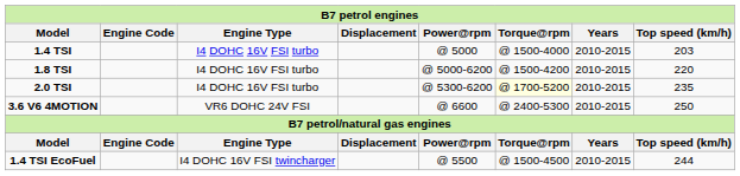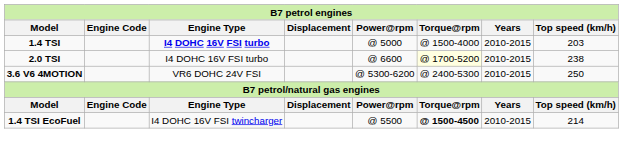 <table class="wikitable collapsible collapsed" cellpadding="0" style="text-align:center; font-size:90%;">
 <tr>
 <th colspan=8 style="width:400px; background:#cea;">B7 petrol engines</th>
 </tr>
 <tr style="background:#dcdcdc; text-align:center; vertical-align:middle;">
 <th>Model</th>
 <th>Engine Code</th>
 <th>Engine Type</th>
 <th>Displacement</th>
 <th>Power@rpm</th>
 <th>Torque@rpm</th>
 <th>Years</th>
 <th>Top speed (km/h)</th>
 </tr>
 <tr>
 <td><strong>1.4 TSI</strong></td>
 <td></td>
-<td><a href='#'>I4</a> <a href='#'>DOHC</a> <a href='#'>16V</a> <a href='#'>FSI</a> <a href='#'>turbo</a></td>
+<td><strong><a href='#'>I4</a> <a href='#'>DOHC</a> <a href='#'>16V</a> <a href='#'>FSI</a> <a href='#'>turbo</a></strong></td>
 <td></td>
 <td> @ 5000</td>
 <td> @ 1500-4000</td>
 <td>2010-2015</td>
 <td>203</td>
 </tr>
 <tr>
-<td><strong>1.8 TSI</strong></td>
-<td></td>
-<td>I4 DOHC 16V FSI turbo</td>
-<td></td>
-<td> @ 5000-6200</td>
-<td> @ 1500-4200</td>
-<td>2010-2015</td>
-<td>220</td>
-</tr>
-<tr>
 <td><strong>2.0 TSI</strong></td>
 <td></td>
 <td>I4 DOHC 16V FSI turbo</td>
 <td></td>
-<td> @ 5300-6200</td>
+<td> @ 6600</td>
 <td style="background: lightyellow;"> @ 1700-5200</td>
 <td>2010-2015</td>
-<td>235</td>
+<td>238</td>
 </tr>
 <tr>
 <td><strong>3.6 V6 4MOTION</strong></td>
 <td></td>
 <td>VR6 DOHC 24V FSI</td>
 <td></td>
-<td> @ 6600</td>
+<td> @ 5300-6200</td>
 <td> @ 2400-5300</td>
 <td>2010-2015</td>
 <td>250</td>
 </tr>
 <tr>
 <th colspan=8 style="background:#cea;">B7 petrol/natural gas engines</th>
 </tr>
 <tr style="text-align:center; vertical-align:middle;">
 <th>Model</th>
 <th>Engine Code</th>
 <th>Engine Type</th>
 <th>Displacement</th>
 <th>Power@rpm</th>
 <th>Torque@rpm</th>
 <th>Years</th>
 <th>Top speed (km/h)</th>
 </tr>
 <tr>
 <td><strong>1.4 TSI EcoFuel</strong></td>
 <td></td>
 <td>I4 DOHC 16V FSI <a href='#'>twincharger</a></td>
 <td></td>
 <td> @ 5500</td>
-<td> @ 1500-4500</td>
+<td><strong> @ 1500-4500</strong></td>
 <td>2010-2015</td>
-<td>244</td>
+<td>214</td>
 </tr>
 </table>
